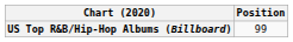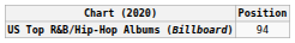 <table class="wikitable plainrowheaders" style="text-align:center">
 <tr>
 <th scope="col">Chart (2020)</th>
 <th scope="col">Position</th>
 </tr>
 <tr>
 <th scope="row">US Top R&B/Hip-Hop Albums (<em>Billboard</em>)</th>
-<td>99</td>
+<td>94</td>
 </tr>
 </table>
